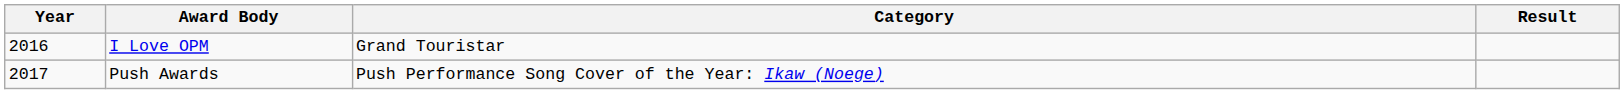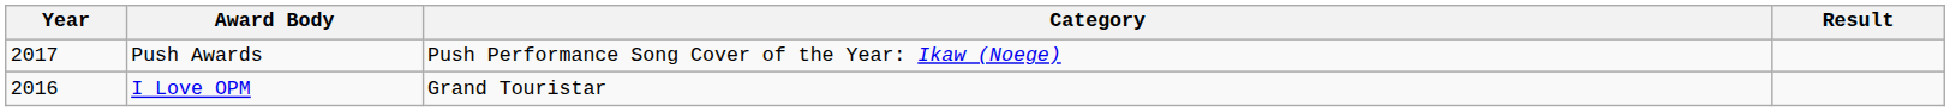 <table class="wikitable" style="width: 90%; font-size: 90%;">
 <tr>
 <th>Year</th>
 <th>Award Body</th>
 <th>Category</th>
 <th>Result</th>
 </tr>
 <tr>
+<td>2017</td>
+<td>Push Awards</td>
+<td>Push Performance Song Cover of the Year: <em><a href='#'>Ikaw (Noege)</a></em></td>
+<td></td>
+</tr>
+<tr>
 <td>2016</td>
 <td><a href='#'>I Love OPM</a></td>
 <td>Grand Touristar</td>
 <td></td>
 </tr>
-<tr>
-<td>2017</td>
-<td>Push Awards</td>
-<td>Push Performance Song Cover of the Year: <em><a href='#'>Ikaw (Noege)</a></em></td>
-<td></td>
-</tr>
 </table>
